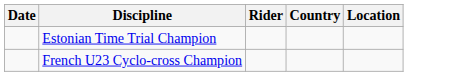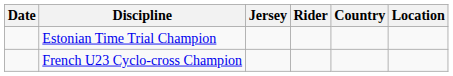 <table class="wikitable">
 <tr>
 <th>Date</th>
 <th>Discipline</th>
+<th>Jersey</th>
 <th>Rider</th>
 <th>Country</th>
 <th>Location</th>
 </tr>
 <tr>
 <td></td>
 <td><a href='#'>Estonian Time Trial Champion</a></td>
 <td></td>
 <td></td>
 <td></td>
+<td></td>
 </tr>
 <tr>
 <td></td>
 <td><a href='#'>French U23 Cyclo-cross Champion</a></td>
 <td></td>
 <td></td>
 <td></td>
+<td></td>
 </tr>
 </table>
